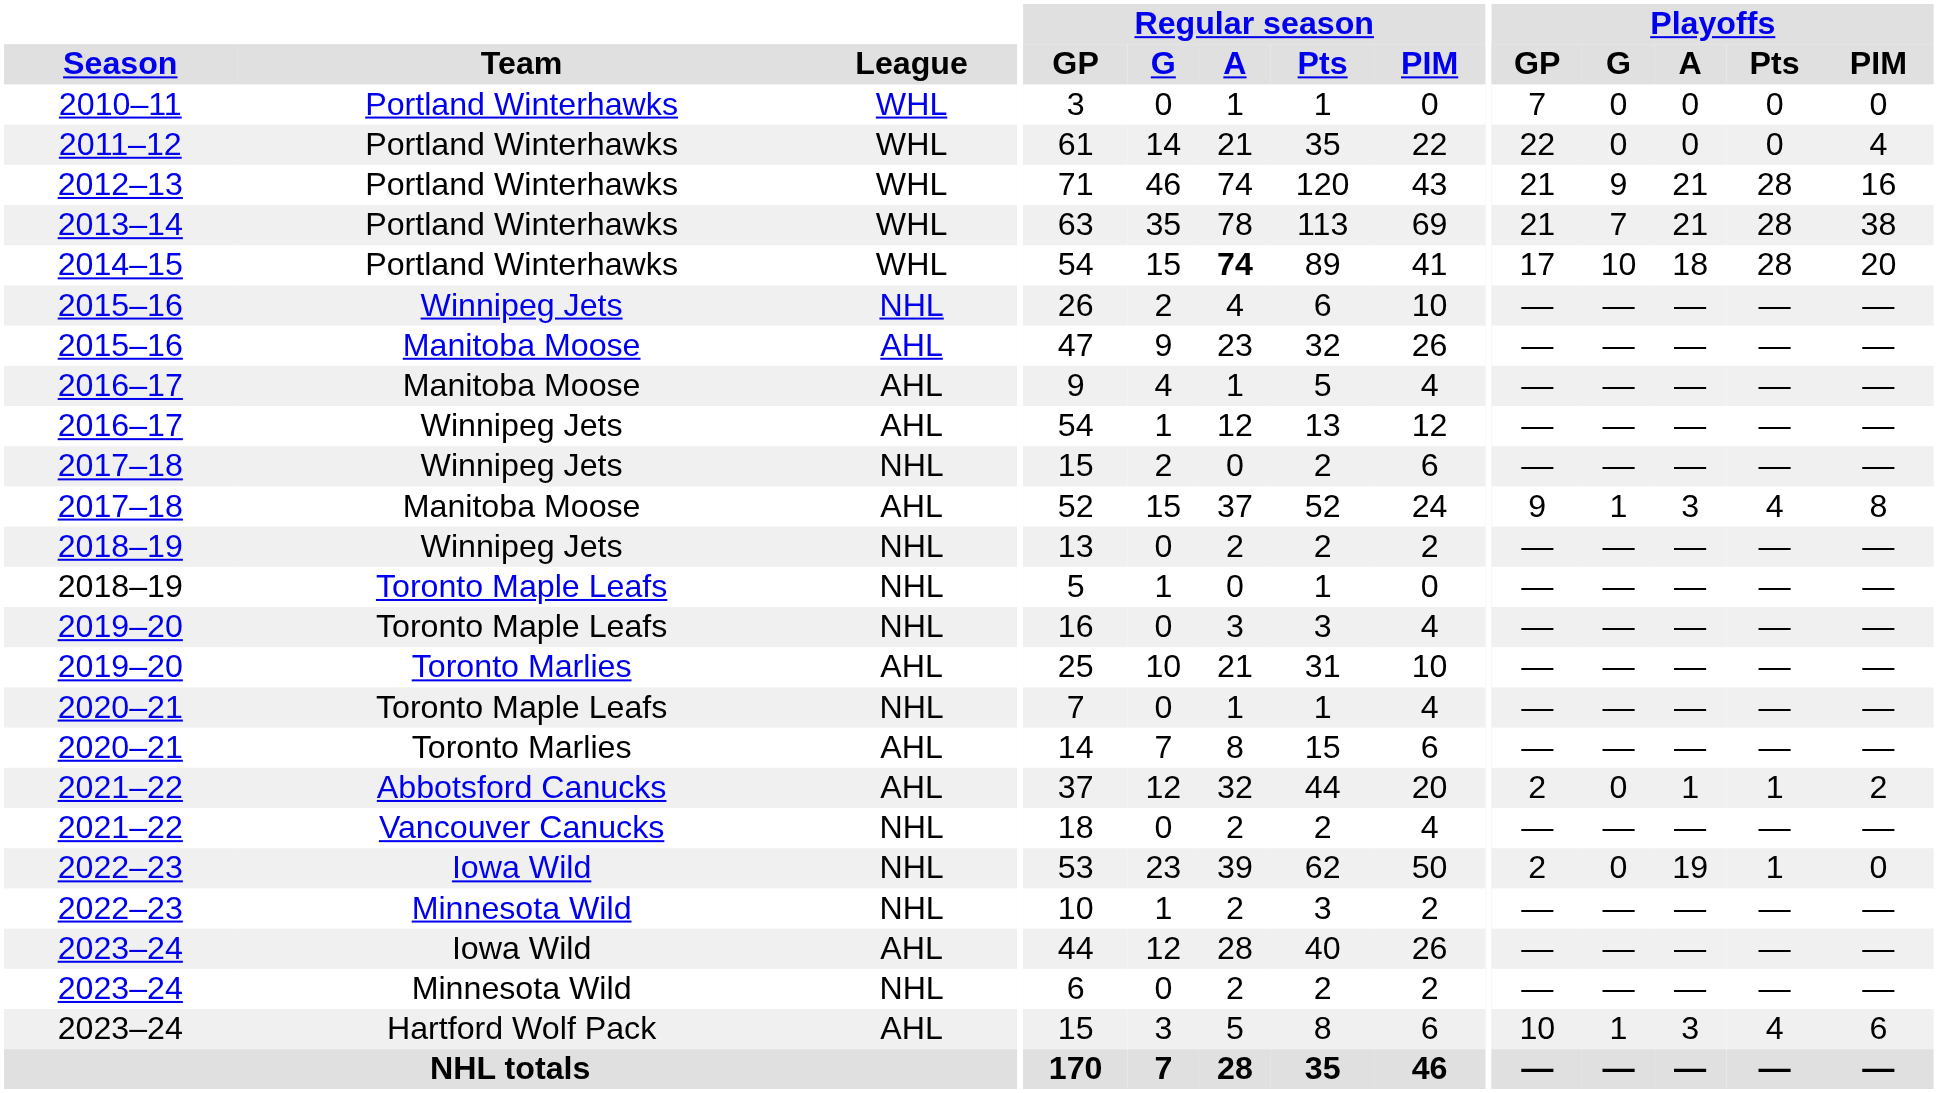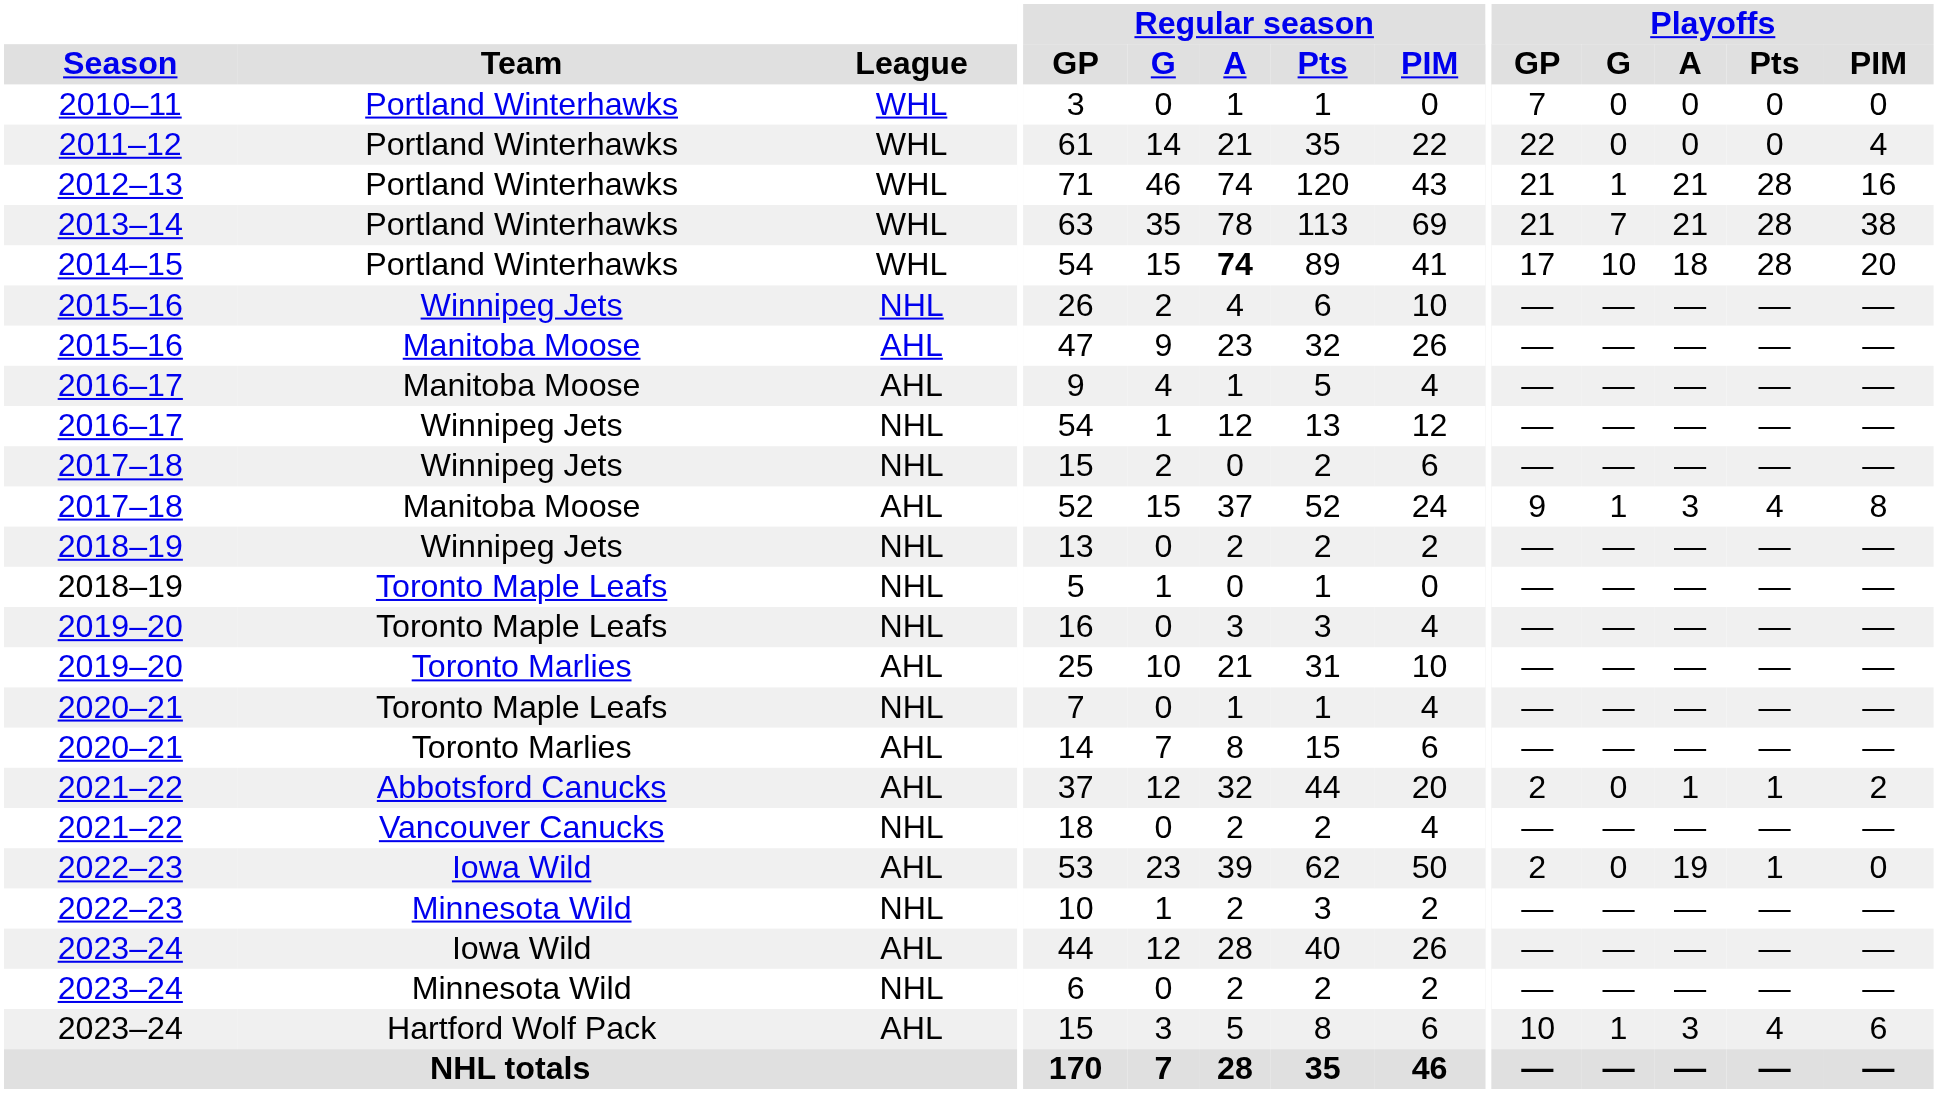 <table border="0" cellpadding="1" cellspacing="0" style="text-align:center; width:60em;">
 <tr bgcolor="#e0e0e0">
 <th colspan="3" bgcolor="#ffffff"></th>
 <th rowspan="99" bgcolor="#ffffff"></th>
 <th colspan="5"><a href='#'>Regular season</a></th>
 <th rowspan="99" bgcolor="#ffffff"></th>
 <th colspan="5"><a href='#'>Playoffs</a></th>
 </tr>
 <tr bgcolor="#e0e0e0">
 <th><a href='#'>Season</a></th>
 <th>Team</th>
 <th>League</th>
 <th>GP</th>
 <th><a href='#'>G</a></th>
 <th><a href='#'>A</a></th>
 <th><a href='#'>Pts</a></th>
 <th><a href='#'>PIM</a></th>
 <th>GP</th>
 <th>G</th>
 <th>A</th>
 <th>Pts</th>
 <th>PIM</th>
 </tr>
 <tr>
 <td><a href='#'>2010–11</a></td>
 <td><a href='#'>Portland Winterhawks</a></td>
 <td><a href='#'>WHL</a></td>
 <td>3</td>
 <td>0</td>
 <td>1</td>
 <td>1</td>
 <td>0</td>
 <td>7</td>
 <td>0</td>
 <td>0</td>
 <td>0</td>
 <td>0</td>
 </tr>
 <tr bgcolor="#f0f0f0">
 <td><a href='#'>2011–12</a></td>
 <td>Portland Winterhawks</td>
 <td>WHL</td>
 <td>61</td>
 <td>14</td>
 <td>21</td>
 <td>35</td>
 <td>22</td>
 <td>22</td>
 <td>0</td>
 <td>0</td>
 <td>0</td>
 <td>4</td>
 </tr>
 <tr>
 <td><a href='#'>2012–13</a></td>
 <td>Portland Winterhawks</td>
 <td>WHL</td>
 <td>71</td>
 <td>46</td>
 <td>74</td>
 <td>120</td>
 <td>43</td>
 <td>21</td>
-<td>9</td>
+<td>1</td>
 <td>21</td>
 <td>28</td>
 <td>16</td>
 </tr>
 <tr bgcolor="#f0f0f0">
 <td><a href='#'>2013–14</a></td>
 <td>Portland Winterhawks</td>
 <td>WHL</td>
 <td>63</td>
 <td>35</td>
 <td>78</td>
 <td>113</td>
 <td>69</td>
 <td>21</td>
 <td>7</td>
 <td>21</td>
 <td>28</td>
 <td>38</td>
 </tr>
 <tr>
 <td><a href='#'>2014–15</a></td>
 <td>Portland Winterhawks</td>
 <td>WHL</td>
 <td>54</td>
 <td>15</td>
 <td><strong>74</strong></td>
 <td>89</td>
 <td>41</td>
 <td>17</td>
 <td>10</td>
 <td>18</td>
 <td>28</td>
 <td>20</td>
 </tr>
 <tr bgcolor="#f0f0f0">
 <td><a href='#'>2015–16</a></td>
 <td><a href='#'>Winnipeg Jets</a></td>
 <td><a href='#'>NHL</a></td>
 <td>26</td>
 <td>2</td>
 <td>4</td>
 <td>6</td>
 <td>10</td>
 <td>—</td>
 <td>—</td>
 <td>—</td>
 <td>—</td>
 <td>—</td>
 </tr>
 <tr>
 <td><a href='#'>2015–16</a></td>
 <td><a href='#'>Manitoba Moose</a></td>
 <td><a href='#'>AHL</a></td>
 <td>47</td>
 <td>9</td>
 <td>23</td>
 <td>32</td>
 <td>26</td>
 <td>—</td>
 <td>—</td>
 <td>—</td>
 <td>—</td>
 <td>—</td>
 </tr>
 <tr bgcolor="#f0f0f0">
 <td><a href='#'>2016–17</a></td>
 <td>Manitoba Moose</td>
 <td>AHL</td>
 <td>9</td>
 <td>4</td>
 <td>1</td>
 <td>5</td>
 <td>4</td>
 <td>—</td>
 <td>—</td>
 <td>—</td>
 <td>—</td>
 <td>—</td>
 </tr>
 <tr>
 <td><a href='#'>2016–17</a></td>
 <td>Winnipeg Jets</td>
-<td>AHL</td>
+<td>NHL</td>
 <td>54</td>
 <td>1</td>
 <td>12</td>
 <td>13</td>
 <td>12</td>
 <td>—</td>
 <td>—</td>
 <td>—</td>
 <td>—</td>
 <td>—</td>
 </tr>
 <tr bgcolor="#f0f0f0">
 <td><a href='#'>2017–18</a></td>
 <td>Winnipeg Jets</td>
 <td>NHL</td>
 <td>15</td>
 <td>2</td>
 <td>0</td>
 <td>2</td>
 <td>6</td>
 <td>—</td>
 <td>—</td>
 <td>—</td>
 <td>—</td>
 <td>—</td>
 </tr>
 <tr>
 <td><a href='#'>2017–18</a></td>
 <td>Manitoba Moose</td>
 <td>AHL</td>
 <td>52</td>
 <td>15</td>
 <td>37</td>
 <td>52</td>
 <td>24</td>
 <td>9</td>
 <td>1</td>
 <td>3</td>
 <td>4</td>
 <td>8</td>
 </tr>
 <tr bgcolor="#f0f0f0">
 <td><a href='#'>2018–19</a></td>
 <td>Winnipeg Jets</td>
 <td>NHL</td>
 <td>13</td>
 <td>0</td>
 <td>2</td>
 <td>2</td>
 <td>2</td>
 <td>—</td>
 <td>—</td>
 <td>—</td>
 <td>—</td>
 <td>—</td>
 </tr>
 <tr>
 <td>2018–19</td>
 <td><a href='#'>Toronto Maple Leafs</a></td>
 <td>NHL</td>
 <td>5</td>
 <td>1</td>
 <td>0</td>
 <td>1</td>
 <td>0</td>
 <td>—</td>
 <td>—</td>
 <td>—</td>
 <td>—</td>
 <td>—</td>
 </tr>
 <tr bgcolor="#f0f0f0">
 <td><a href='#'>2019–20</a></td>
 <td>Toronto Maple Leafs</td>
 <td>NHL</td>
 <td>16</td>
 <td>0</td>
 <td>3</td>
 <td>3</td>
 <td>4</td>
 <td>—</td>
 <td>—</td>
 <td>—</td>
 <td>—</td>
 <td>—</td>
 </tr>
 <tr>
 <td><a href='#'>2019–20</a></td>
 <td><a href='#'>Toronto Marlies</a></td>
 <td>AHL</td>
 <td>25</td>
 <td>10</td>
 <td>21</td>
 <td>31</td>
 <td>10</td>
 <td>—</td>
 <td>—</td>
 <td>—</td>
 <td>—</td>
 <td>—</td>
 </tr>
 <tr bgcolor="#f0f0f0">
 <td><a href='#'>2020–21</a></td>
 <td>Toronto Maple Leafs</td>
 <td>NHL</td>
 <td>7</td>
 <td>0</td>
 <td>1</td>
 <td>1</td>
 <td>4</td>
 <td>—</td>
 <td>—</td>
 <td>—</td>
 <td>—</td>
 <td>—</td>
 </tr>
 <tr>
 <td><a href='#'>2020–21</a></td>
 <td>Toronto Marlies</td>
 <td>AHL</td>
 <td>14</td>
 <td>7</td>
 <td>8</td>
 <td>15</td>
 <td>6</td>
 <td>—</td>
 <td>—</td>
 <td>—</td>
 <td>—</td>
 <td>—</td>
 </tr>
 <tr bgcolor="#f0f0f0">
 <td><a href='#'>2021–22</a></td>
 <td><a href='#'>Abbotsford Canucks</a></td>
 <td>AHL</td>
 <td>37</td>
 <td>12</td>
 <td>32</td>
 <td>44</td>
 <td>20</td>
 <td>2</td>
 <td>0</td>
 <td>1</td>
 <td>1</td>
 <td>2</td>
 </tr>
 <tr>
 <td><a href='#'>2021–22</a></td>
 <td><a href='#'>Vancouver Canucks</a></td>
 <td>NHL</td>
 <td>18</td>
 <td>0</td>
 <td>2</td>
 <td>2</td>
 <td>4</td>
 <td>—</td>
 <td>—</td>
 <td>—</td>
 <td>—</td>
 <td>—</td>
 </tr>
 <tr bgcolor="#f0f0f0">
 <td><a href='#'>2022–23</a></td>
 <td><a href='#'>Iowa Wild</a></td>
-<td>NHL</td>
+<td>AHL</td>
 <td>53</td>
 <td>23</td>
 <td>39</td>
 <td>62</td>
 <td>50</td>
 <td>2</td>
 <td>0</td>
 <td>19</td>
 <td>1</td>
 <td>0</td>
 </tr>
 <tr>
 <td><a href='#'>2022–23</a></td>
 <td><a href='#'>Minnesota Wild</a></td>
 <td>NHL</td>
 <td>10</td>
 <td>1</td>
 <td>2</td>
 <td>3</td>
 <td>2</td>
 <td>—</td>
 <td>—</td>
 <td>—</td>
 <td>—</td>
 <td>—</td>
 </tr>
 <tr bgcolor="#f0f0f0">
 <td><a href='#'>2023–24</a></td>
 <td>Iowa Wild</td>
 <td>AHL</td>
 <td>44</td>
 <td>12</td>
 <td>28</td>
 <td>40</td>
 <td>26</td>
 <td>—</td>
 <td>—</td>
 <td>—</td>
 <td>—</td>
 <td>—</td>
 </tr>
 <tr>
 <td><a href='#'>2023–24</a></td>
 <td>Minnesota Wild</td>
 <td>NHL</td>
 <td>6</td>
 <td>0</td>
 <td>2</td>
 <td>2</td>
 <td>2</td>
 <td>—</td>
 <td>—</td>
 <td>—</td>
 <td>—</td>
 <td>—</td>
 </tr>
 <tr bgcolor="#f0f0f0">
 <td>2023–24</td>
 <td>Hartford Wolf Pack</td>
 <td>AHL</td>
 <td>15</td>
 <td>3</td>
 <td>5</td>
 <td>8</td>
 <td>6</td>
 <td>10</td>
 <td>1</td>
 <td>3</td>
 <td>4</td>
 <td>6</td>
 </tr>
 <tr bgcolor="#e0e0e0">
 <th colspan="3">NHL totals<br></th>
 <th>170</th>
 <th>7</th>
 <th>28</th>
 <th>35</th>
 <th>46</th>
 <th>—</th>
 <th>—</th>
 <th>—</th>
 <th>—</th>
 <th>—</th>
 </tr>
 </table>
